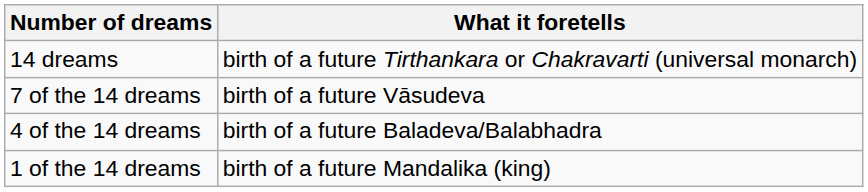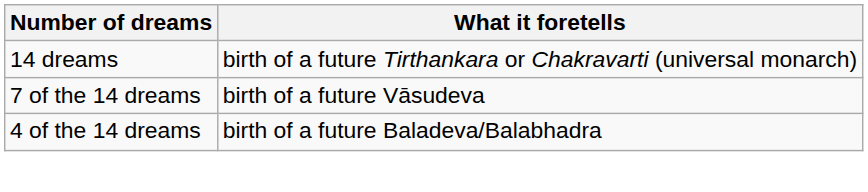 <table class="wikitable">
 <tr>
 <th>Number of dreams</th>
 <th>What it foretells</th>
 </tr>
 <tr>
 <td>14 dreams</td>
 <td>birth of a future <em>Tirthankara</em> or <em>Chakravarti</em> (universal monarch)</td>
 </tr>
 <tr>
 <td>7 of the 14 dreams</td>
 <td>birth of a future Vāsudeva</td>
 </tr>
 <tr>
 <td>4 of the 14 dreams</td>
 <td>birth of a future Baladeva/Balabhadra</td>
 </tr>
-<tr>
-<td>1 of the 14 dreams</td>
-<td>birth of a future Mandalika (king)</td>
-</tr>
 </table>
